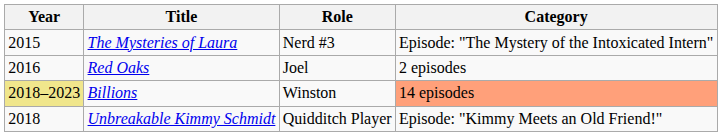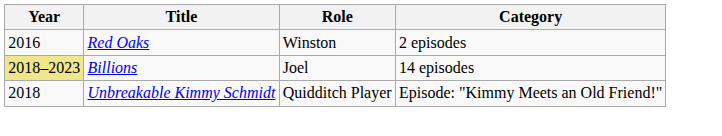 <table class="wikitable">
 <tr>
 <th>Year</th>
 <th>Title</th>
 <th>Role</th>
 <th>Category</th>
 </tr>
 <tr>
-<td>2015</td>
-<td><em><a href='#'>The Mysteries of Laura</a></em></td>
-<td>Nerd #3</td>
-<td>Episode: "The Mystery of the Intoxicated Intern"</td>
-</tr>
-<tr>
 <td>2016</td>
 <td><em><a href='#'>Red Oaks</a></em></td>
-<td>Joel</td>
+<td>Winston</td>
 <td>2 episodes</td>
 </tr>
 <tr>
 <td style="background: khaki;">2018–2023</td>
 <td><em><a href='#'>Billions</a></em></td>
-<td>Winston</td>
-<td style="background: lightsalmon;">14 episodes</td>
+<td>Joel</td>
+<td>14 episodes</td>
 </tr>
 <tr>
 <td>2018</td>
 <td><em><a href='#'>Unbreakable Kimmy Schmidt</a></em></td>
 <td>Quidditch Player</td>
 <td>Episode: "Kimmy Meets an Old Friend!"</td>
 </tr>
 </table>
